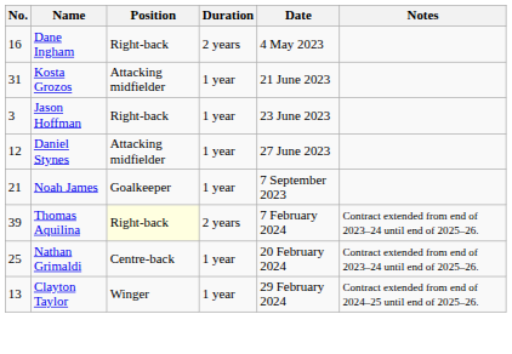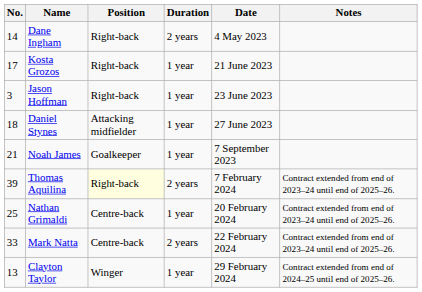 <table class="wikitable">
 <tr>
 <th>No.</th>
 <th>Name</th>
 <th>Position</th>
 <th>Duration</th>
 <th>Date</th>
 <th>Notes</th>
 </tr>
 <tr>
-<td>16</td>
+<td>14</td>
 <td> <a href='#'>Dane Ingham</a></td>
 <td>Right-back</td>
 <td>2 years</td>
 <td>4 May 2023</td>
 <td></td>
 </tr>
 <tr>
-<td>31</td>
+<td>17</td>
 <td><a href='#'>Kosta Grozos</a></td>
-<td>Attacking midfielder</td>
+<td>Right-back</td>
 <td>1 year</td>
 <td>21 June 2023</td>
 <td></td>
 </tr>
 <tr>
 <td>3</td>
 <td><a href='#'>Jason Hoffman</a></td>
 <td>Right-back</td>
 <td>1 year</td>
 <td>23 June 2023</td>
 <td></td>
 </tr>
 <tr>
-<td>12</td>
+<td>18</td>
 <td><a href='#'>Daniel Stynes</a></td>
 <td>Attacking midfielder</td>
 <td>1 year</td>
 <td>27 June 2023</td>
 <td></td>
 </tr>
 <tr>
 <td>21</td>
 <td><a href='#'>Noah James</a></td>
 <td>Goalkeeper</td>
 <td>1 year</td>
 <td>7 September 2023</td>
 <td></td>
 </tr>
 <tr>
 <td>39</td>
 <td><a href='#'>Thomas Aquilina</a></td>
 <td style="background: lightyellow;">Right-back</td>
 <td>2 years</td>
 <td>7 February 2024</td>
 <td><small>Contract extended from end of 2023–24 until end of 2025–26.</small></td>
 </tr>
 <tr>
 <td>25</td>
 <td><a href='#'>Nathan Grimaldi</a></td>
 <td>Centre-back</td>
 <td>1 year</td>
 <td>20 February 2024</td>
 <td><small>Contract extended from end of 2023–24 until end of 2025–26.</small></td>
 </tr>
 <tr>
+<td>33</td>
+<td><a href='#'>Mark Natta</a></td>
+<td>Centre-back</td>
+<td>2 years</td>
+<td>22 February 2024</td>
+<td><small>Contract extended from end of 2023–24 until end of 2025–26.</small></td>
+</tr>
+<tr>
 <td>13</td>
 <td><a href='#'>Clayton Taylor</a></td>
 <td>Winger</td>
 <td>1 year</td>
 <td>29 February 2024</td>
 <td><small>Contract extended from end of 2024–25 until end of 2025–26.</small></td>
 </tr>
 </table>
